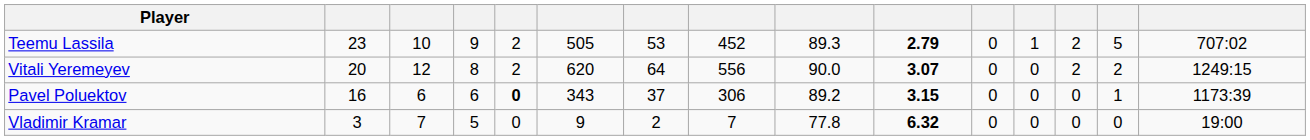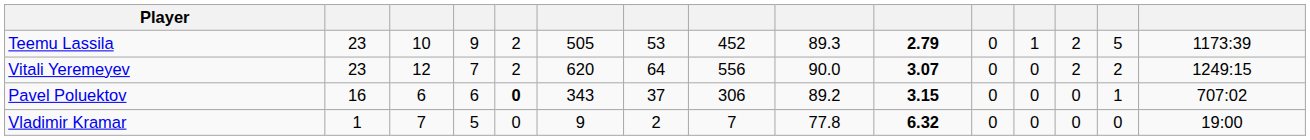 <table class="wikitable sortable" style="width:100%; text-align:center;">
 <tr align=center>
 <th>Player</th>
 <th></th>
 <th></th>
 <th></th>
 <th></th>
 <th></th>
 <th></th>
 <th></th>
 <th></th>
 <th></th>
 <th></th>
 <th></th>
 <th></th>
 <th></th>
 <th></th>
 </tr>
 <tr align=center>
 <td align=left><a href='#'>Teemu Lassila</a></td>
 <td>23</td>
 <td>10</td>
 <td>9</td>
 <td>2</td>
 <td>505</td>
 <td>53</td>
 <td>452</td>
 <td>89.3</td>
 <td><strong>2.79</strong></td>
 <td>0</td>
 <td>1</td>
 <td>2</td>
 <td>5</td>
-<td>707:02</td>
+<td>1173:39</td>
 </tr>
 <tr align=center>
 <td align=left><a href='#'>Vitali Yeremeyev</a></td>
-<td>20</td>
+<td>23</td>
 <td>12</td>
-<td>8</td>
+<td>7</td>
 <td>2</td>
 <td>620</td>
 <td>64</td>
 <td>556</td>
 <td>90.0</td>
 <td><strong>3.07</strong></td>
 <td>0</td>
 <td>0</td>
 <td>2</td>
 <td>2</td>
 <td>1249:15</td>
 </tr>
 <tr align=center>
 <td align=left><a href='#'>Pavel Poluektov</a></td>
 <td>16</td>
 <td>6</td>
 <td>6</td>
 <td><strong>0</strong></td>
 <td>343</td>
 <td>37</td>
 <td>306</td>
 <td>89.2</td>
 <td><strong>3.15</strong></td>
 <td>0</td>
 <td>0</td>
 <td>0</td>
 <td>1</td>
-<td>1173:39</td>
+<td>707:02</td>
 </tr>
 <tr align=center>
 <td align=left><a href='#'>Vladimir Kramar</a></td>
-<td>3</td>
+<td>1</td>
 <td>7</td>
 <td>5</td>
 <td>0</td>
 <td>9</td>
 <td>2</td>
 <td>7</td>
 <td>77.8</td>
 <td><strong>6.32</strong></td>
 <td>0</td>
 <td>0</td>
 <td>0</td>
 <td>0</td>
 <td>19:00</td>
 </tr>
 </table>
